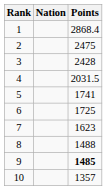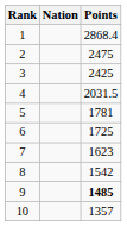 <table class="wikitable sortable">
 <tr>
 <th>Rank</th>
 <th>Nation</th>
 <th>Points</th>
 </tr>
 <tr>
 <td align=center>1</td>
 <td></td>
 <td align=center>2868.4</td>
 </tr>
 <tr>
 <td align=center>2</td>
 <td></td>
 <td align=center>2475</td>
 </tr>
 <tr>
 <td align=center>3</td>
 <td></td>
-<td align=center>2428</td>
+<td align=center>2425</td>
 </tr>
 <tr>
 <td align=center>4</td>
 <td></td>
 <td align=center>2031.5</td>
 </tr>
 <tr>
 <td align=center>5</td>
 <td></td>
-<td align=center>1741</td>
+<td align=center>1781</td>
 </tr>
 <tr>
 <td align=center>6</td>
 <td></td>
 <td align=center>1725</td>
 </tr>
 <tr>
 <td align=center>7</td>
 <td></td>
 <td align=center>1623</td>
 </tr>
 <tr>
 <td align=center>8</td>
 <td></td>
-<td align=center>1488</td>
+<td align=center>1542</td>
 </tr>
 <tr>
 <td align=center>9</td>
 <td></td>
 <td align=center><strong>1485</strong></td>
 </tr>
 <tr>
 <td align=center>10</td>
 <td></td>
 <td align=center>1357</td>
 </tr>
 </table>
